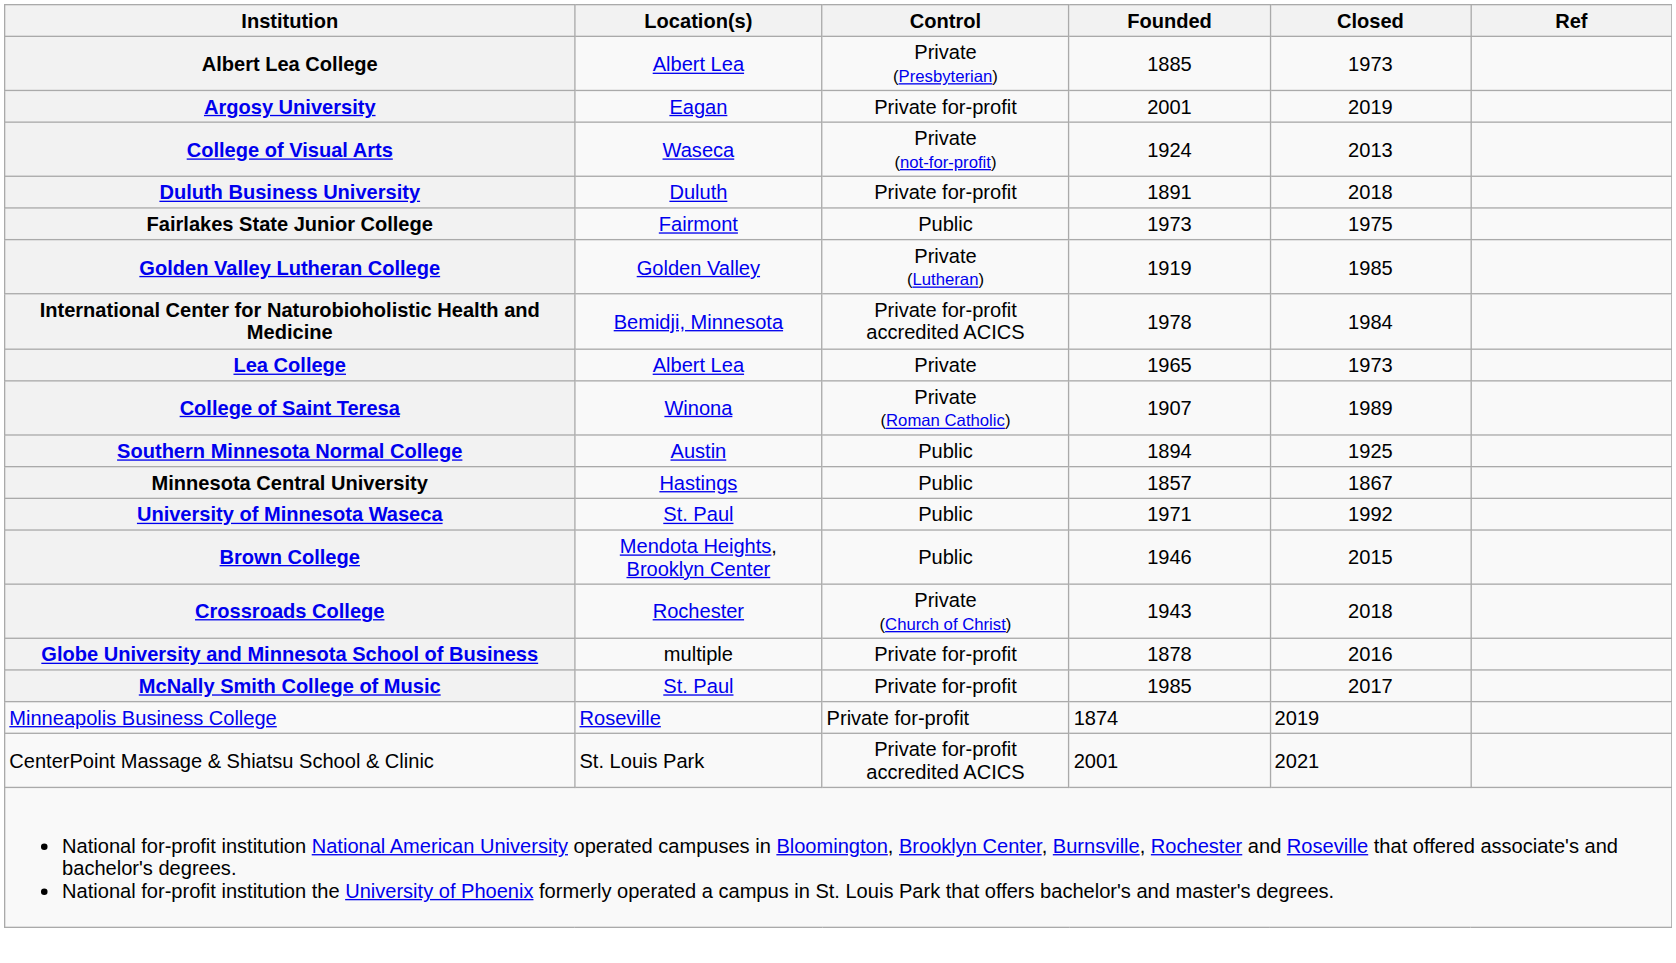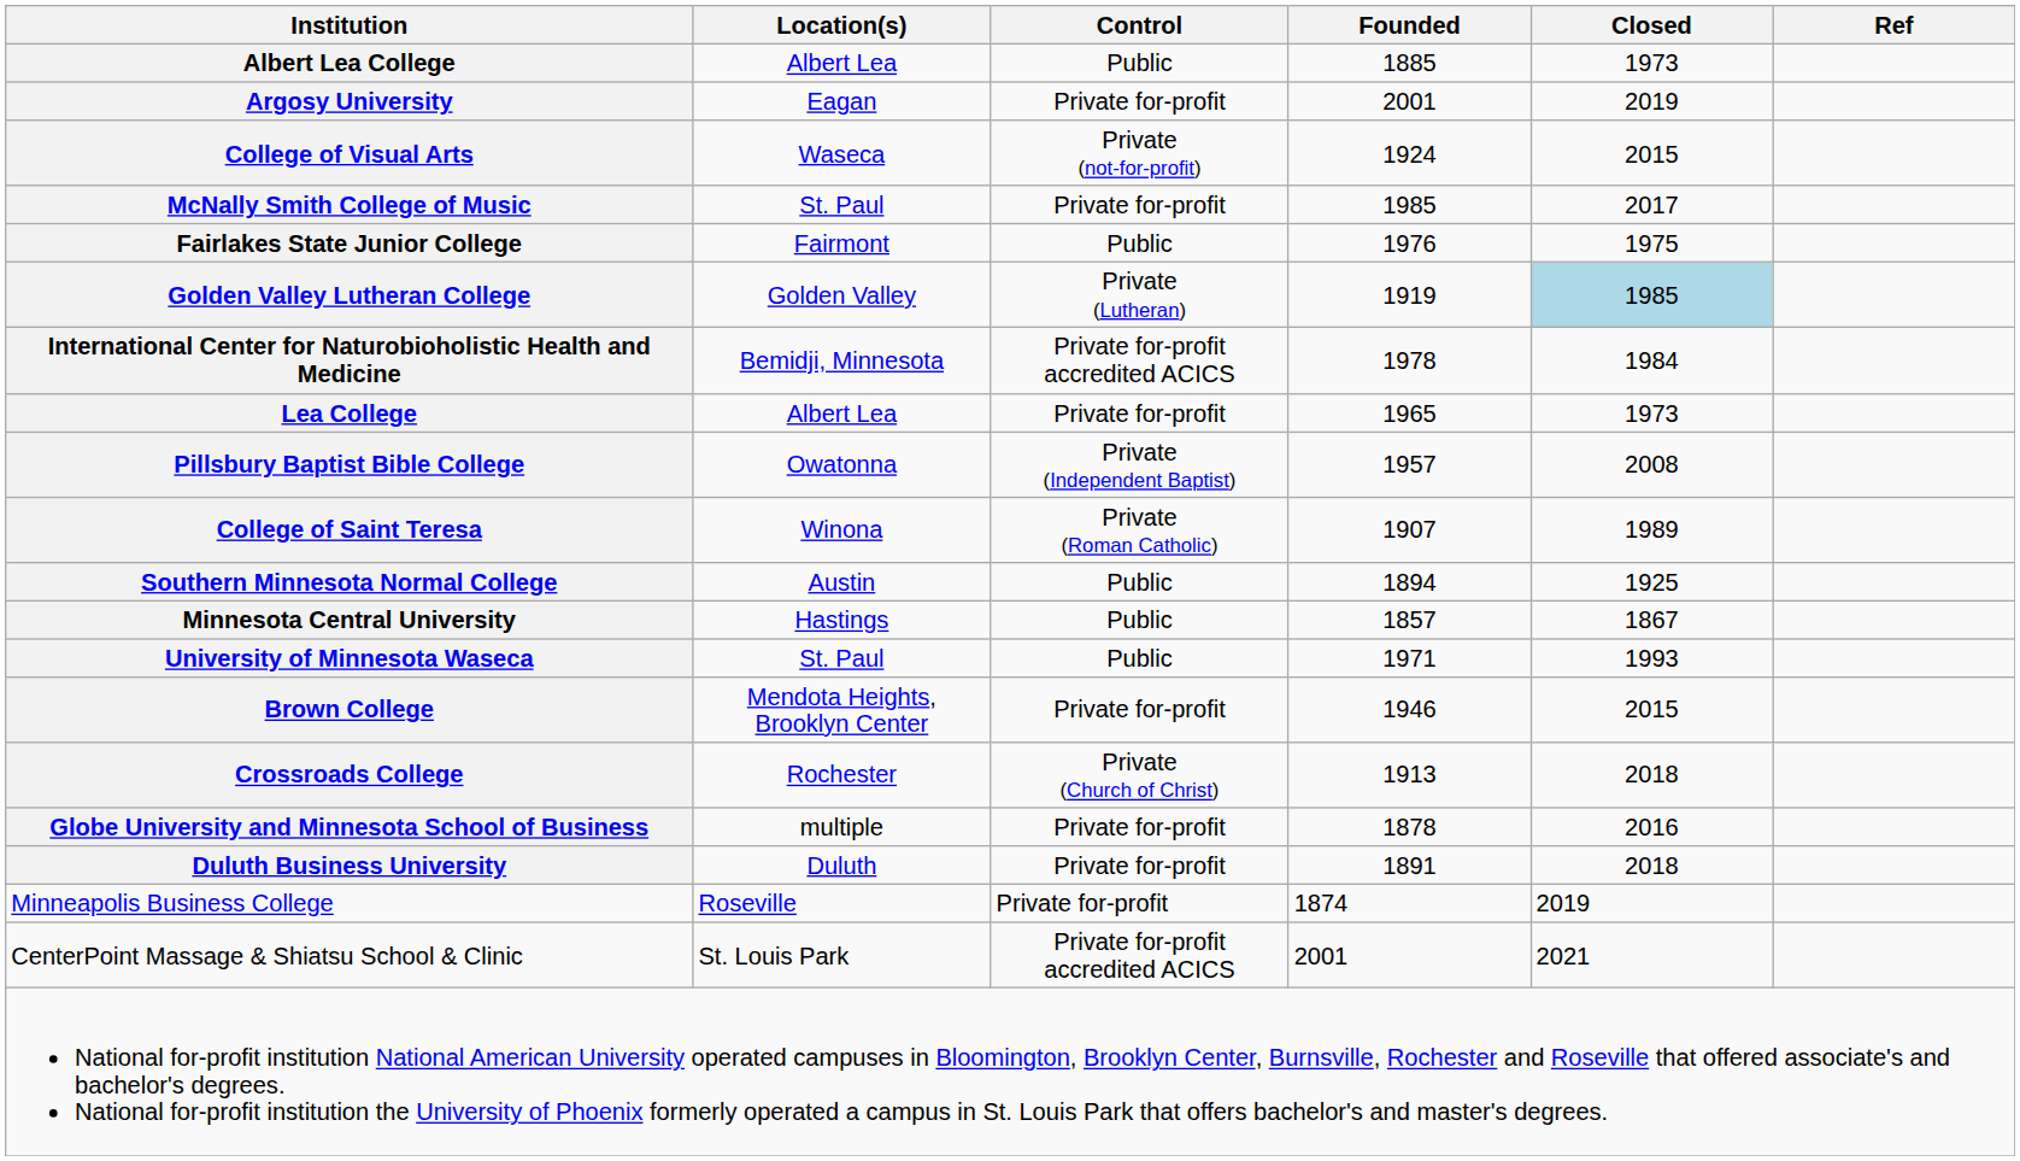 <table class="wikitable sortable plainrowheaders" style="text-align:left; width:100%; font-size:95%">
 <tr>
 <th scope="col" width="240">Institution</th>
 <th scope="col" width="100">Location(s)</th>
 <th scope="col" width="100">Control</th>
 <th scope="col" width="80">Founded</th>
 <th scope="col" width="80">Closed</th>
 <th scope="col" width="80">Ref</th>
 </tr>
 <tr>
 <th scope="row">Albert Lea College</th>
 <td align="center"><a href='#'>Albert Lea</a></td>
-<td align="center">Private <br><small>(<a href='#'>Presbyterian</a>)</small></td>
+<td align="center">Public</td>
 <td align="center">1885</td>
 <td align="center">1973</td>
 <td align="center"></td>
 </tr>
 <tr>
 <th scope="row"><a href='#'>Argosy University</a></th>
 <td align="center"><a href='#'>Eagan</a></td>
 <td align="center">Private for-profit</td>
 <td align="center">2001</td>
 <td align="center">2019</td>
 <td align="center"></td>
 </tr>
 <tr>
 <th scope="row"><a href='#'>College of Visual Arts</a></th>
 <td align="center"><a href='#'>Waseca</a></td>
 <td align="center">Private <br><small>(<a href='#'>not-for-profit</a>)</small></td>
 <td align="center">1924</td>
-<td align="center">2013</td>
+<td align="center">2015</td>
 <td align="center"></td>
 </tr>
 <tr>
-<th scope="row"><a href='#'>Duluth Business University</a></th>
-<td align="center"><a href='#'>Duluth</a></td>
+<th scope="row"><a href='#'>McNally Smith College of Music</a></th>
+<td align="center"><a href='#'>St. Paul</a></td>
 <td align="center">Private for-profit</td>
-<td align="center">1891</td>
-<td align="center">2018</td>
+<td align="center">1985</td>
+<td align="center">2017</td>
 <td align="center"></td>
 </tr>
 <tr>
 <th scope="row">Fairlakes State Junior College</th>
 <td align="center"><a href='#'>Fairmont</a></td>
 <td align="center">Public</td>
-<td align="center">1973</td>
+<td align="center">1976</td>
 <td align="center">1975</td>
 <td align="center"></td>
 </tr>
 <tr>
 <th scope="row"><a href='#'>Golden Valley Lutheran College</a></th>
 <td align="center"><a href='#'>Golden Valley</a></td>
 <td align="center">Private<br><small>(<a href='#'>Lutheran</a>)</small></td>
 <td align="center">1919</td>
-<td align="center">1985</td>
+<td align="center" style="background: lightblue;">1985</td>
 <td align="center"></td>
 </tr>
 <tr>
 <th scope="row">International Center for Naturobioholistic Health and Medicine</th>
 <td align="center"><a href='#'>Bemidji, Minnesota</a></td>
 <td align="center">Private for-profit<br>accredited ACICS</td>
 <td align="center">1978</td>
 <td align="center">1984</td>
 <td align="center"></td>
 </tr>
 <tr>
 <th scope="row"><a href='#'>Lea College</a></th>
 <td align="center"><a href='#'>Albert Lea</a></td>
-<td align="center">Private</td>
+<td align="center">Private for-profit</td>
 <td align="center">1965</td>
 <td align="center">1973</td>
+<td align="center"></td>
+</tr>
+<tr>
+<th scope="row"><a href='#'>Pillsbury Baptist Bible College</a></th>
+<td align="center"><a href='#'>Owatonna</a></td>
+<td align="center">Private <br><small>(<a href='#'>Independent Baptist</a>)</small></td>
+<td align="center">1957</td>
+<td align="center">2008</td>
 <td align="center"></td>
 </tr>
 <tr>
 <th scope="row"><a href='#'>College of Saint Teresa</a></th>
 <td align="center"><a href='#'>Winona</a></td>
 <td align="center">Private <br><small>(<a href='#'>Roman Catholic</a>)</small></td>
 <td align="center">1907</td>
 <td align="center">1989</td>
 <td align="center"></td>
 </tr>
 <tr>
 <th scope="row"><a href='#'>Southern Minnesota Normal College</a></th>
 <td align="center"><a href='#'>Austin</a></td>
 <td align="center">Public</td>
 <td align="center">1894</td>
 <td align="center">1925</td>
 <td align="center"></td>
 </tr>
 <tr>
 <th scope="row">Minnesota Central University</th>
 <td align="center"><a href='#'>Hastings</a></td>
 <td align="center">Public</td>
 <td align="center">1857</td>
 <td align="center">1867</td>
 <td></td>
 </tr>
 <tr>
 <th scope="row"><a href='#'>University of Minnesota Waseca</a></th>
 <td align="center"><a href='#'>St. Paul</a></td>
 <td align="center">Public</td>
 <td align="center">1971</td>
-<td align="center">1992</td>
+<td align="center">1993</td>
 <td align="center"></td>
 </tr>
 <tr>
 <th scope="row"><a href='#'>Brown College</a></th>
 <td align="center"><a href='#'>Mendota Heights</a>, <a href='#'>Brooklyn Center</a></td>
-<td align="center">Public</td>
+<td align="center">Private for-profit</td>
 <td align="center">1946</td>
 <td align="center">2015</td>
 <td align="center"></td>
 </tr>
 <tr>
 <th scope="row"><a href='#'>Crossroads College</a></th>
 <td align="center"><a href='#'>Rochester</a></td>
 <td align="center">Private<br><small>(<a href='#'>Church of Christ</a>)</small></td>
-<td align="center">1943</td>
+<td align="center">1913</td>
 <td align="center">2018</td>
 <td align="center"><br></td>
 </tr>
 <tr>
 <th scope="row"><a href='#'>Globe University and Minnesota School of Business</a></th>
 <td align="center">multiple</td>
 <td align="center">Private for-profit</td>
 <td align="center">1878</td>
 <td align="center">2016</td>
 <td align="center"></td>
 </tr>
 <tr>
-<th scope="row"><a href='#'>McNally Smith College of Music</a></th>
-<td align="center"><a href='#'>St. Paul</a></td>
+<th scope="row"><a href='#'>Duluth Business University</a></th>
+<td align="center"><a href='#'>Duluth</a></td>
 <td align="center">Private for-profit</td>
-<td align="center">1985</td>
-<td align="center">2017</td>
+<td align="center">1891</td>
+<td align="center">2018</td>
 <td align="center"></td>
 </tr>
 <tr>
 <td><a href='#'>Minneapolis Business College</a></td>
 <td><a href='#'>Roseville</a></td>
 <td>Private for-profit</td>
 <td>1874</td>
 <td>2019</td>
 <td></td>
 </tr>
 <tr>
 <td>CenterPoint Massage & Shiatsu School & Clinic</td>
 <td>St. Louis Park</td>
 <td align="center">Private for-profit<br>accredited ACICS</td>
 <td>2001</td>
 <td>2021</td>
 <td></td>
 </tr>
 <tr>
 <td colspan="6"><br><ul><li>National for-profit institution <a href='#'>National American University</a> operated campuses in <a href='#'>Bloomington</a>, <a href='#'>Brooklyn Center</a>, <a href='#'>Burnsville</a>, <a href='#'>Rochester</a> and <a href='#'>Roseville</a> that offered associate's and bachelor's degrees.</li><li>National for-profit institution the <a href='#'>University of Phoenix</a> formerly operated a campus in St. Louis Park that offers bachelor's and master's degrees.</li></ul></td>
 </tr>
 </table>
